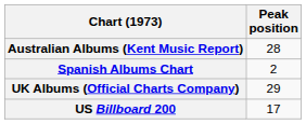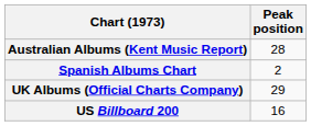 <table class="wikitable sortable plainrowheaders">
 <tr>
 <th>Chart (1973)</th>
 <th>Peak<br>position</th>
 </tr>
 <tr>
 <th scope="row">Australian Albums (<a href='#'>Kent Music Report</a>)</th>
 <td align="center">28</td>
 </tr>
 <tr>
 <th scope="row"><a href='#'>Spanish Albums Chart</a></th>
 <td style="text-align:center;">2</td>
 </tr>
 <tr>
 <th scope="row">UK Albums (<a href='#'>Official Charts Company</a>)</th>
 <td align="center">29</td>
 </tr>
 <tr>
 <th scope="row">US <a href='#'><em>Billboard</em> 200</a></th>
-<td align="center">17</td>
+<td align="center">16</td>
 </tr>
 </table>
